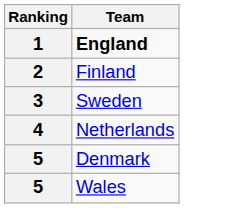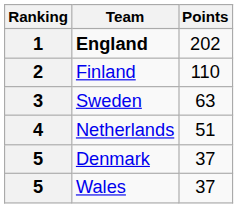 <table class="wikitable">
 <tr style="font-size:10pt;font-weight:bold">
 <th>Ranking</th>
 <th>Team</th>
+<th>Points</th>
 </tr>
 <tr>
 <th>1</th>
 <td> <strong>England</strong></td>
+<td align=center>202</td>
 </tr>
 <tr>
 <th>2</th>
 <td> <a href='#'>Finland</a></td>
+<td align=center>110</td>
 </tr>
 <tr>
 <th>3</th>
 <td> <a href='#'>Sweden</a></td>
+<td align=center>63</td>
 </tr>
 <tr>
 <th>4</th>
 <td> <a href='#'>Netherlands</a></td>
+<td align=center>51</td>
 </tr>
 <tr>
 <th>5</th>
 <td> <a href='#'>Denmark</a></td>
+<td align=center>37</td>
 </tr>
 <tr>
 <th>5</th>
 <td> <a href='#'>Wales</a></td>
+<td align=center>37</td>
 </tr>
 </table>
